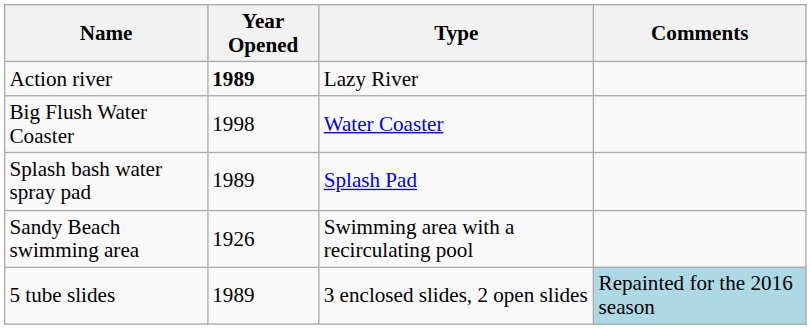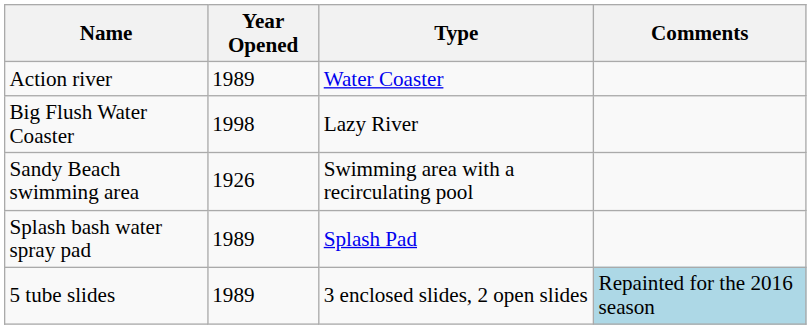 <table class="wikitable sortable">
 <tr>
 <th>Name</th>
 <th>Year Opened</th>
 <th>Type</th>
 <th>Comments</th>
 </tr>
 <tr>
 <td>Action river</td>
-<td><strong>1989</strong></td>
-<td>Lazy River</td>
+<td>1989</td>
+<td><a href='#'>Water Coaster</a></td>
 <td></td>
 </tr>
 <tr>
 <td>Big Flush Water Coaster</td>
 <td>1998</td>
-<td><a href='#'>Water Coaster</a></td>
+<td>Lazy River</td>
+<td></td>
+</tr>
+<tr>
+<td>Sandy Beach swimming area</td>
+<td>1926</td>
+<td>Swimming area with a recirculating pool</td>
 <td></td>
 </tr>
 <tr>
 <td>Splash bash water spray pad</td>
 <td>1989</td>
 <td><a href='#'>Splash Pad</a></td>
 <td></td>
 </tr>
 <tr>
-<td>Sandy Beach swimming area</td>
-<td>1926</td>
-<td>Swimming area with a recirculating pool</td>
-<td></td>
-</tr>
-<tr>
 <td>5 tube slides</td>
 <td>1989</td>
 <td>3 enclosed slides, 2 open slides</td>
 <td style="background: lightblue;">Repainted for the 2016 season</td>
 </tr>
 </table>
